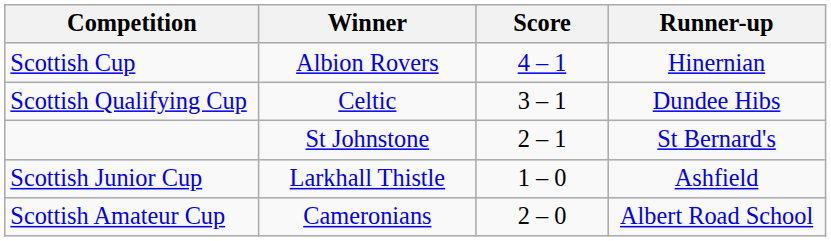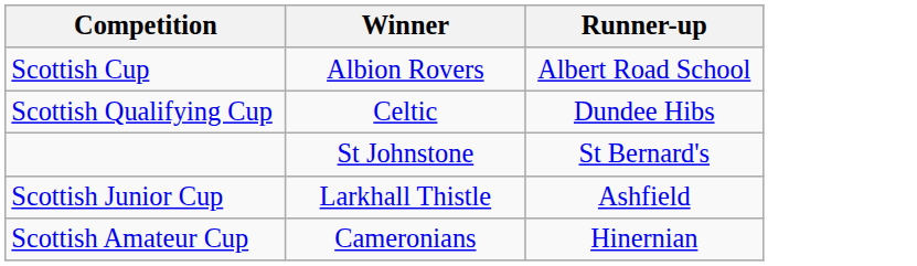 <table class="wikitable" style="text-align: center;">
 <tr>
 <th width=160>Competition</th>
 <th width=135>Winner</th>
-<th width=80>Score</th>
 <th width=135>Runner-up</th>
 </tr>
 <tr>
 <td align=left><a href='#'>Scottish Cup</a></td>
 <td><a href='#'>Albion Rovers</a></td>
-<td><a href='#'>4 – 1</a></td>
-<td><a href='#'>Hinernian</a></td>
+<td><a href='#'>Albert Road School</a></td>
 </tr>
 <tr>
 <td align=left><a href='#'>Scottish Qualifying Cup</a></td>
 <td><a href='#'>Celtic</a></td>
-<td>3 – 1</td>
 <td><a href='#'>Dundee Hibs</a></td>
 </tr>
 <tr>
 <td align=left></td>
 <td><a href='#'>St Johnstone</a></td>
-<td>2 – 1</td>
 <td><a href='#'>St Bernard's</a></td>
 </tr>
 <tr>
 <td align=left><a href='#'>Scottish Junior Cup</a></td>
 <td><a href='#'>Larkhall Thistle</a></td>
-<td>1 – 0</td>
 <td><a href='#'>Ashfield</a></td>
 </tr>
 <tr>
 <td align=left><a href='#'>Scottish Amateur Cup</a></td>
 <td><a href='#'>Cameronians</a></td>
-<td>2 – 0</td>
-<td><a href='#'>Albert Road School</a></td>
+<td><a href='#'>Hinernian</a></td>
 </tr>
 </table>
